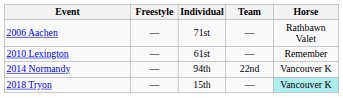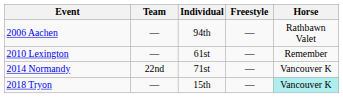 <table class="wikitable" style="text-align: center;">
 <tr>
 <th style="width:200px;">Event</th>
+<th style="width:70px;">Team</th>
+<th style="width:70px;">Individual</th>
 <th style="width:70px;">Freestyle</th>
-<th style="width:70px;">Individual</th>
-<th style="width:70px;">Team</th>
 <th style="width:100px;">Horse</th>
 </tr>
 <tr>
 <td align=left> <a href='#'>2006 Aachen</a></td>
 <td>—</td>
-<td>71st</td>
+<td>94th</td>
 <td>—</td>
 <td>Rathbawn Valet</td>
 </tr>
 <tr>
 <td align=left> <a href='#'>2010 Lexington</a></td>
 <td>—</td>
 <td>61st</td>
 <td>—</td>
 <td>Remember</td>
 </tr>
 <tr>
 <td align=left> <a href='#'>2014 Normandy</a></td>
+<td>22nd</td>
+<td>71st</td>
 <td>—</td>
-<td>94th</td>
-<td>22nd</td>
 <td>Vancouver K</td>
 </tr>
 <tr>
 <td align=left> <a href='#'>2018 Tryon</a></td>
 <td>—</td>
 <td>15th</td>
 <td>—</td>
 <td style="background: paleturquoise;">Vancouver K</td>
 </tr>
 </table>
